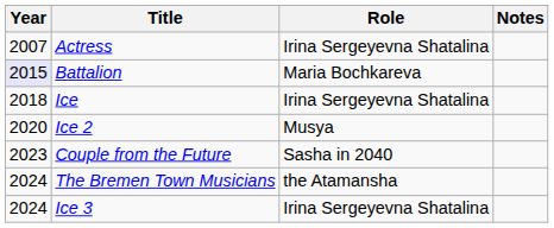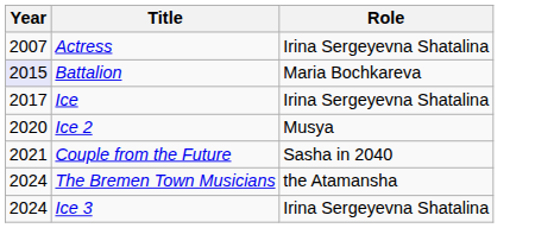 <table class="wikitable sortable">
 <tr>
 <th>Year</th>
 <th>Title</th>
 <th>Role</th>
-<th class="unsortable">Notes</th>
 </tr>
 <tr>
 <td>2007</td>
 <td><em><a href='#'>Actress</a></em></td>
 <td>Irina Sergeyevna Shatalina</td>
-<td></td>
 </tr>
 <tr>
 <td style="background: lavender;">2015</td>
 <td><em><a href='#'>Battalion</a></em></td>
 <td>Maria Bochkareva</td>
-<td></td>
 </tr>
 <tr>
-<td>2018</td>
+<td>2017</td>
 <td><em><a href='#'>Ice</a></em></td>
 <td>Irina Sergeyevna Shatalina</td>
-<td></td>
 </tr>
 <tr>
 <td>2020</td>
 <td><em><a href='#'>Ice 2</a></em></td>
 <td>Musya</td>
-<td></td>
 </tr>
 <tr>
-<td>2023</td>
+<td>2021</td>
 <td><em><a href='#'>Couple from the Future</a></em></td>
 <td>Sasha in 2040</td>
-<td></td>
 </tr>
 <tr>
 <td>2024</td>
 <td><em><a href='#'>The Bremen Town Musicians</a></em></td>
 <td>the Atamansha</td>
-<td></td>
 </tr>
 <tr>
 <td>2024</td>
 <td><em><a href='#'>Ice 3</a></em></td>
 <td>Irina Sergeyevna Shatalina</td>
-<td></td>
 </tr>
 </table>
